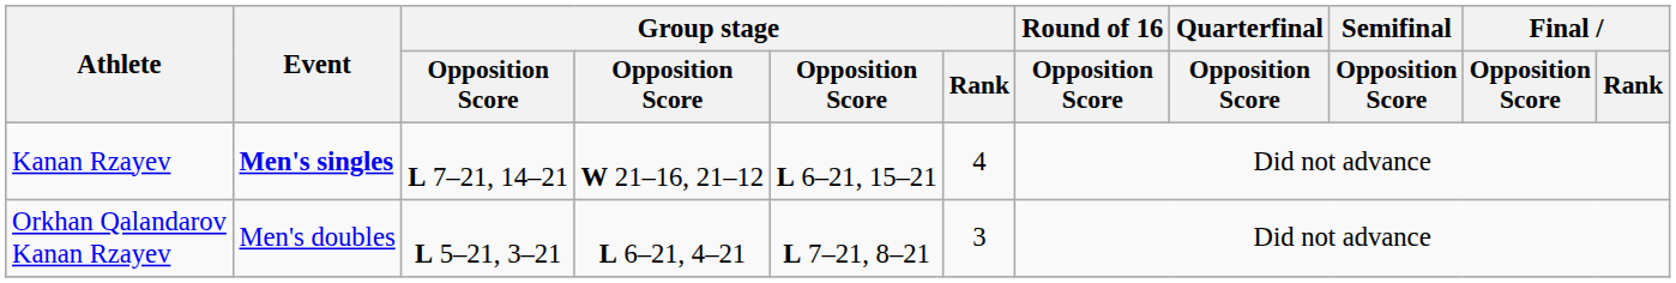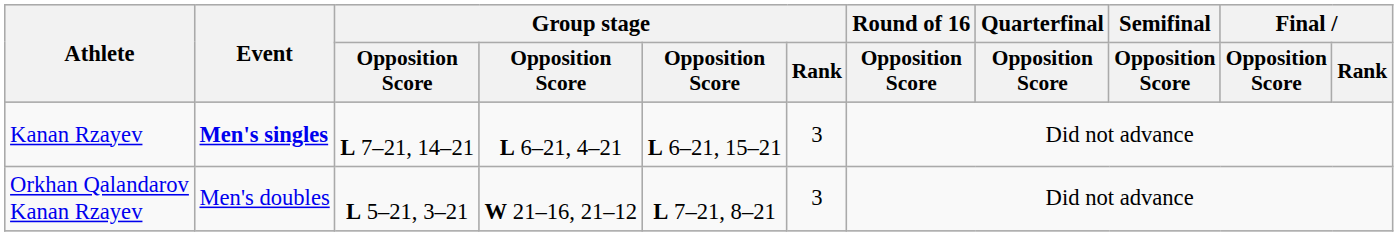 <table class=wikitable style="font-size:90%">
 <tr>
 <th rowspan="2">Athlete</th>
 <th rowspan="2">Event</th>
 <th colspan="4">Group stage</th>
 <th>Round of 16</th>
 <th>Quarterfinal</th>
 <th>Semifinal</th>
 <th colspan=2>Final / </th>
 </tr>
 <tr style="font-size:95%">
 <th>Opposition<br>Score</th>
 <th>Opposition<br>Score</th>
 <th>Opposition<br>Score</th>
 <th>Rank</th>
 <th>Opposition<br>Score</th>
 <th>Opposition<br>Score</th>
 <th>Opposition<br>Score</th>
 <th>Opposition<br>Score</th>
 <th>Rank</th>
 </tr>
 <tr align=center>
 <td align=left><a href='#'>Kanan Rzayev</a></td>
 <td align=left><strong><a href='#'>Men's singles</a></strong></td>
 <td><br><strong>L</strong> 7–21, 14–21</td>
-<td align=center><br><strong>W</strong> 21–16, 21–12</td>
+<td><br><strong>L</strong> 6–21, 4–21</td>
 <td align=center><br><strong>L</strong> 6–21, 15–21</td>
-<td>4</td>
+<td>3</td>
 <td colspan=5>Did not advance</td>
 </tr>
 <tr align=center>
 <td align=left><a href='#'>Orkhan Qalandarov</a><br><a href='#'>Kanan Rzayev</a></td>
 <td align=left><a href='#'>Men's doubles</a></td>
 <td align=center><br><strong>L</strong> 5–21, 3–21</td>
-<td><br><strong>L</strong> 6–21, 4–21</td>
+<td align=center><br><strong>W</strong> 21–16, 21–12</td>
 <td><br><strong>L</strong> 7–21, 8–21</td>
 <td>3</td>
 <td colspan=5>Did not advance</td>
 </tr>
 </table>
